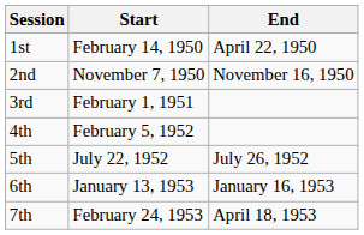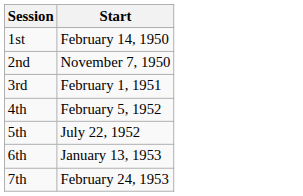 <table class="wikitable">
 <tr>
 <th>Session</th>
 <th>Start</th>
-<th>End</th>
 </tr>
 <tr>
 <td>1st</td>
 <td>February 14, 1950</td>
-<td>April 22, 1950</td>
 </tr>
 <tr>
 <td>2nd</td>
 <td>November 7, 1950</td>
-<td>November 16, 1950</td>
 </tr>
 <tr>
 <td>3rd</td>
 <td>February 1, 1951</td>
-<td></td>
 </tr>
 <tr>
 <td>4th</td>
 <td>February 5, 1952</td>
-<td></td>
 </tr>
 <tr>
 <td>5th</td>
 <td>July 22, 1952</td>
-<td>July 26, 1952</td>
 </tr>
 <tr>
 <td>6th</td>
 <td>January 13, 1953</td>
-<td>January 16, 1953</td>
 </tr>
 <tr>
 <td>7th</td>
 <td>February 24, 1953</td>
-<td>April 18, 1953</td>
 </tr>
 </table>
